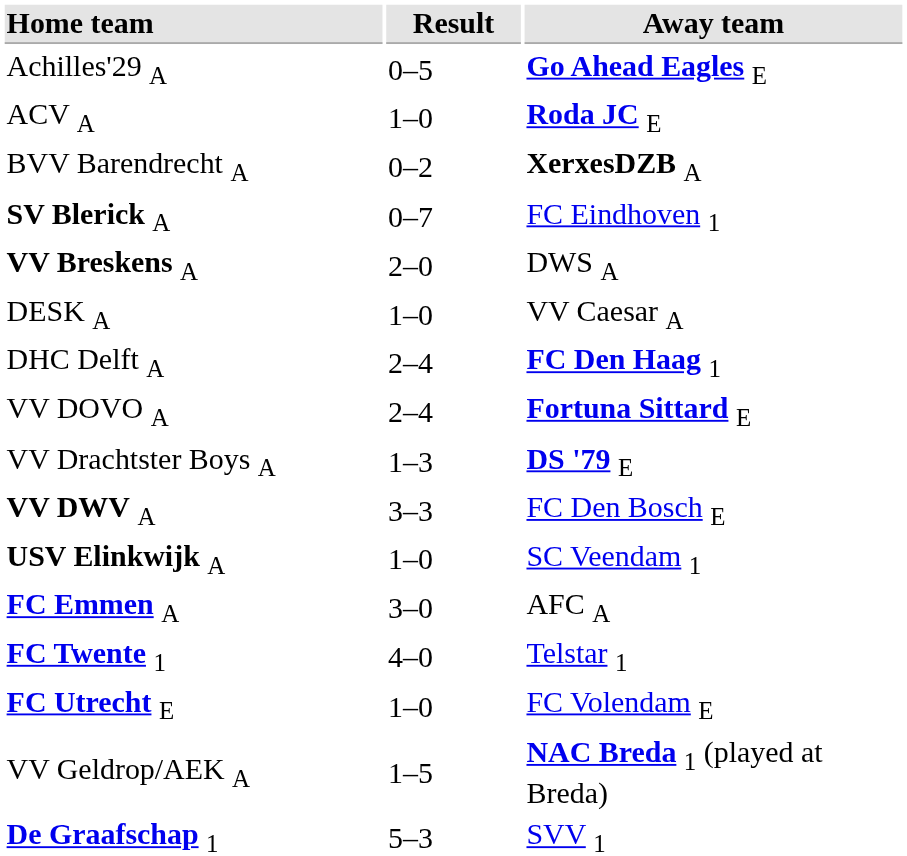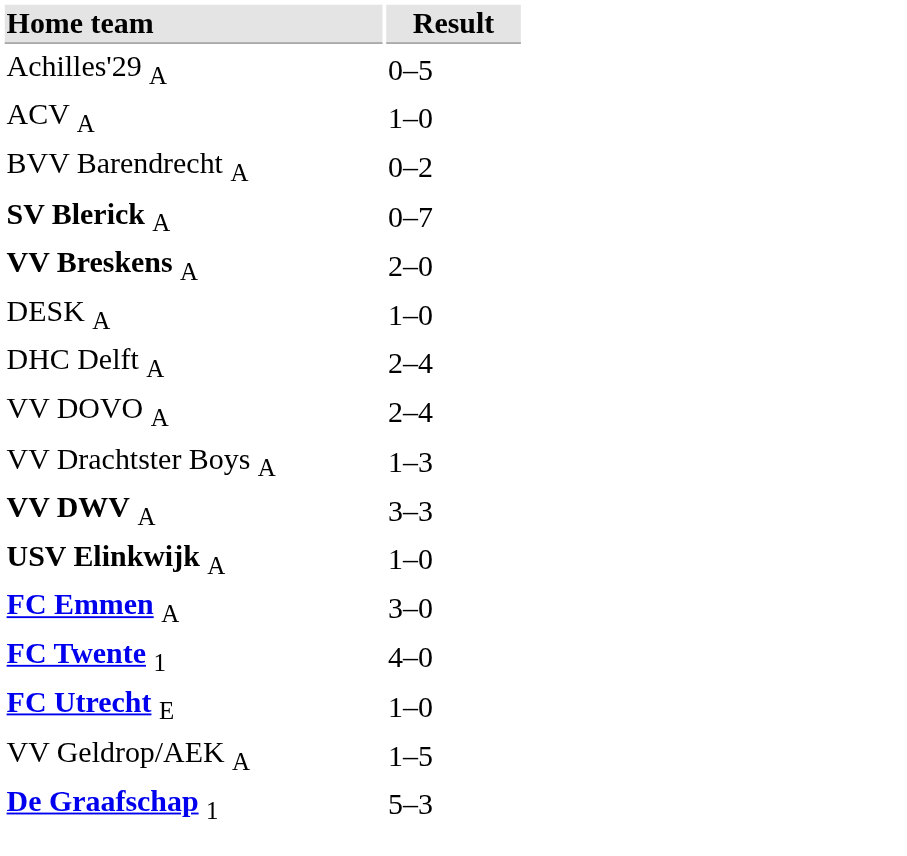 <table>
 <tr bgcolor="#E4E4E4">
 <th style="border-bottom:1px solid #AAAAAA" width="200" align="left">Home team</th>
 <th style="border-bottom:1px solid #AAAAAA" width="70" align="center">Result</th>
-<th style="border-bottom:1px solid #AAAAAA" width="200">Away team</th>
 </tr>
 <tr>
 <td>Achilles'29 <sub>A</sub></td>
 <td>0–5</td>
-<td><strong><a href='#'>Go Ahead Eagles</a></strong> <sub>E</sub></td>
 </tr>
 <tr>
 <td>ACV <sub>A</sub></td>
 <td>1–0</td>
-<td><strong><a href='#'>Roda JC</a></strong> <sub>E</sub></td>
 </tr>
 <tr>
 <td>BVV Barendrecht <sub>A</sub></td>
 <td>0–2</td>
-<td><strong>XerxesDZB</strong> <sub>A</sub></td>
 </tr>
 <tr>
 <td><strong>SV Blerick</strong> <sub>A</sub></td>
 <td>0–7</td>
-<td><a href='#'>FC Eindhoven</a> <sub>1</sub></td>
 </tr>
 <tr>
 <td><strong>VV Breskens</strong> <sub>A</sub></td>
 <td>2–0</td>
-<td>DWS <sub>A</sub></td>
 </tr>
 <tr>
 <td>DESK <sub>A</sub></td>
 <td>1–0</td>
-<td>VV Caesar <sub>A</sub></td>
 </tr>
 <tr>
 <td>DHC Delft <sub>A</sub></td>
 <td>2–4</td>
-<td><strong><a href='#'>FC Den Haag</a></strong> <sub>1</sub></td>
 </tr>
 <tr>
 <td>VV DOVO <sub>A</sub></td>
 <td>2–4</td>
-<td><strong><a href='#'>Fortuna Sittard</a></strong> <sub>E</sub></td>
 </tr>
 <tr>
 <td>VV Drachtster Boys <sub>A</sub></td>
 <td>1–3</td>
-<td><strong><a href='#'>DS '79</a></strong> <sub>E</sub></td>
 </tr>
 <tr>
 <td><strong>VV DWV</strong> <sub>A</sub></td>
 <td>3–3</td>
-<td><a href='#'>FC Den Bosch</a> <sub>E</sub></td>
 </tr>
 <tr>
 <td><strong>USV Elinkwijk</strong> <sub>A</sub></td>
 <td>1–0</td>
-<td><a href='#'>SC Veendam</a> <sub>1</sub></td>
 </tr>
 <tr>
 <td><strong><a href='#'>FC Emmen</a></strong> <sub>A</sub></td>
 <td>3–0</td>
-<td>AFC <sub>A</sub></td>
 </tr>
 <tr>
 <td><strong><a href='#'>FC Twente</a></strong> <sub>1</sub></td>
 <td>4–0</td>
-<td><a href='#'>Telstar</a> <sub>1</sub></td>
 </tr>
 <tr>
 <td><strong><a href='#'>FC Utrecht</a></strong> <sub>E</sub></td>
 <td>1–0</td>
-<td><a href='#'>FC Volendam</a> <sub>E</sub></td>
 </tr>
 <tr>
 <td>VV Geldrop/AEK <sub>A</sub></td>
 <td>1–5</td>
-<td><strong><a href='#'>NAC Breda</a></strong> <sub>1</sub> (played at Breda)</td>
 </tr>
 <tr>
 <td><strong><a href='#'>De Graafschap</a></strong> <sub>1</sub></td>
 <td>5–3</td>
-<td><a href='#'>SVV</a> <sub>1</sub></td>
 </tr>
 </table>
